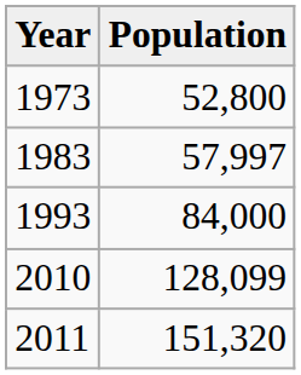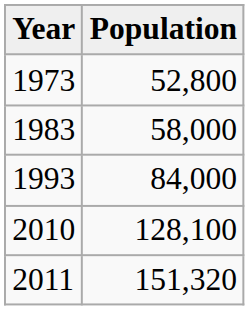 <table class="wikitable" >
 <tr>
 <th style="background:#efefef;">Year</th>
 <th style="background:#efefef;">Population</th>
 </tr>
 <tr>
 <td>1973</td>
 <td style="text-align:right;">52,800</td>
 </tr>
 <tr>
 <td>1983</td>
-<td style="text-align:right;">57,997</td>
+<td style="text-align:right;">58,000</td>
 </tr>
 <tr>
 <td>1993</td>
 <td style="text-align:right;">84,000</td>
 </tr>
 <tr>
 <td>2010</td>
-<td style="text-align:right;">128,099</td>
+<td style="text-align:right;">128,100</td>
 </tr>
 <tr>
 <td>2011</td>
 <td style="text-align:right;">151,320</td>
 </tr>
 </table>
